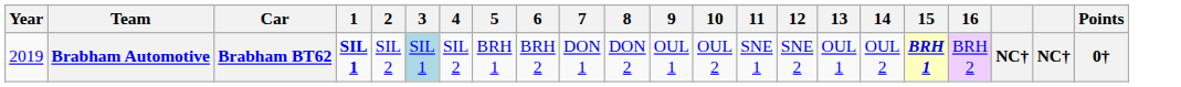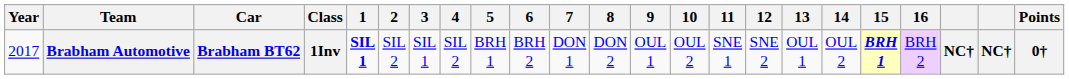 <table class="wikitable" style="text-align:center; font-size:85%">
 <tr>
 <th>Year</th>
 <th>Team</th>
 <th>Car</th>
+<th>Class</th>
 <th>1</th>
 <th>2</th>
 <th>3</th>
 <th>4</th>
 <th>5</th>
 <th>6</th>
 <th>7</th>
 <th>8</th>
 <th>9</th>
 <th>10</th>
 <th>11</th>
 <th>12</th>
 <th>13</th>
 <th>14</th>
 <th>15</th>
 <th>16</th>
 <th></th>
 <th></th>
 <th>Points</th>
 </tr>
 <tr>
-<td><a href='#'>2019</a></td>
+<td><a href='#'>2017</a></td>
 <th nowrap><a href='#'>Brabham Automotive</a></th>
 <th nowrap><a href='#'>Brabham BT62</a></th>
+<th align=center><strong><span>1Inv</span></strong></th>
 <td><strong><a href='#'>SIL<br>1</a></strong></td>
 <td><a href='#'>SIL<br>2</a></td>
-<td style="background: lightblue;"><a href='#'>SIL<br>1</a></td>
+<td><a href='#'>SIL<br>1</a></td>
 <td><a href='#'>SIL<br>2</a></td>
 <td><a href='#'>BRH<br>1</a></td>
 <td><a href='#'>BRH<br>2</a></td>
 <td><a href='#'>DON<br>1</a></td>
 <td><a href='#'>DON<br>2</a></td>
 <td><a href='#'>OUL<br>1</a></td>
 <td><a href='#'>OUL<br>2</a></td>
 <td><a href='#'>SNE<br>1</a></td>
 <td><a href='#'>SNE<br>2</a></td>
 <td><a href='#'>OUL<br>1</a></td>
 <td><a href='#'>OUL<br>2</a></td>
 <td style="background:#FFFFBF;"><strong><em><a href='#'>BRH<br>1</a></em></strong><br></td>
 <td style="background:#EFCFFF;"><a href='#'>BRH<br>2</a><br></td>
 <th>NC†</th>
 <th>NC†</th>
 <th>0†</th>
 </tr>
 </table>
